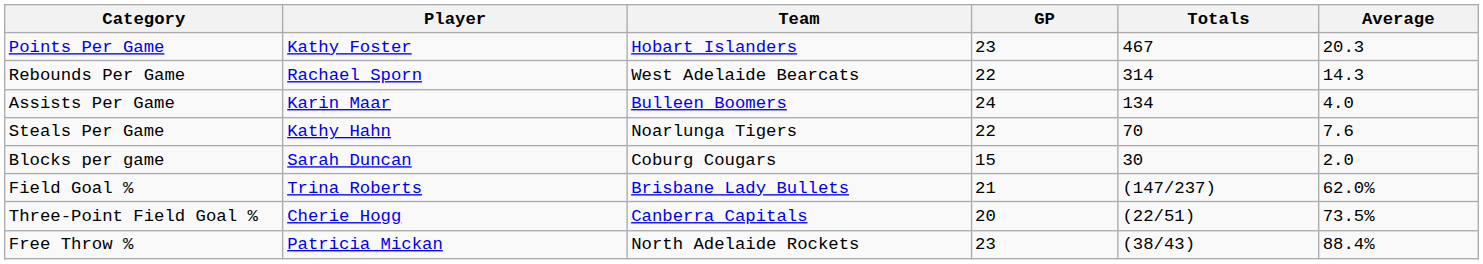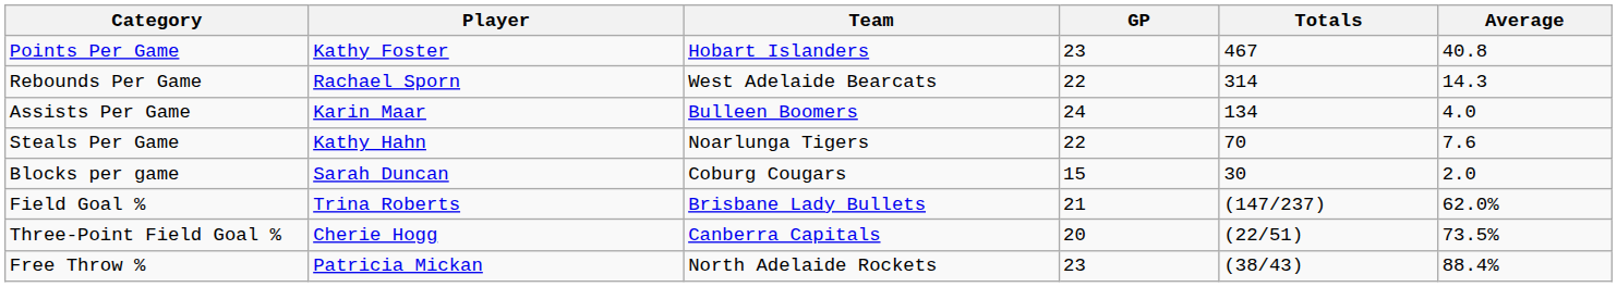 <table class="wikitable" style="width: 70%">
 <tr>
 <th width=100>Category</th>
 <th width=125>Player</th>
 <th width=125>Team</th>
 <th width=50>GP</th>
 <th width=50>Totals</th>
 <th width=50>Average</th>
 </tr>
 <tr>
 <td><a href='#'>Points Per Game</a></td>
 <td><a href='#'>Kathy Foster</a></td>
 <td><a href='#'>Hobart Islanders</a></td>
 <td>23</td>
 <td>467</td>
-<td>20.3</td>
+<td>40.8</td>
 </tr>
 <tr>
 <td>Rebounds Per Game</td>
 <td><a href='#'>Rachael Sporn</a></td>
 <td>West Adelaide Bearcats</td>
 <td>22</td>
 <td>314</td>
 <td>14.3</td>
 </tr>
 <tr>
 <td>Assists Per Game</td>
 <td><a href='#'>Karin Maar</a></td>
 <td><a href='#'>Bulleen Boomers</a></td>
 <td>24</td>
 <td>134</td>
 <td>4.0</td>
 </tr>
 <tr>
 <td>Steals Per Game</td>
 <td><a href='#'>Kathy Hahn</a></td>
 <td>Noarlunga Tigers</td>
 <td>22</td>
 <td>70</td>
 <td>7.6</td>
 </tr>
 <tr>
 <td>Blocks per game</td>
 <td><a href='#'>Sarah Duncan</a></td>
 <td>Coburg Cougars</td>
 <td>15</td>
 <td>30</td>
 <td>2.0</td>
 </tr>
 <tr>
 <td>Field Goal %</td>
 <td><a href='#'>Trina Roberts</a></td>
 <td><a href='#'>Brisbane Lady Bullets</a></td>
 <td>21</td>
 <td>(147/237)</td>
 <td>62.0%</td>
 </tr>
 <tr>
 <td>Three-Point Field Goal %</td>
 <td><a href='#'>Cherie Hogg</a></td>
 <td><a href='#'>Canberra Capitals</a></td>
 <td>20</td>
 <td>(22/51)</td>
 <td>73.5%</td>
 </tr>
 <tr>
 <td>Free Throw %</td>
 <td><a href='#'>Patricia Mickan</a></td>
 <td>North Adelaide Rockets</td>
 <td>23</td>
 <td>(38/43)</td>
 <td>88.4%</td>
 </tr>
 </table>
